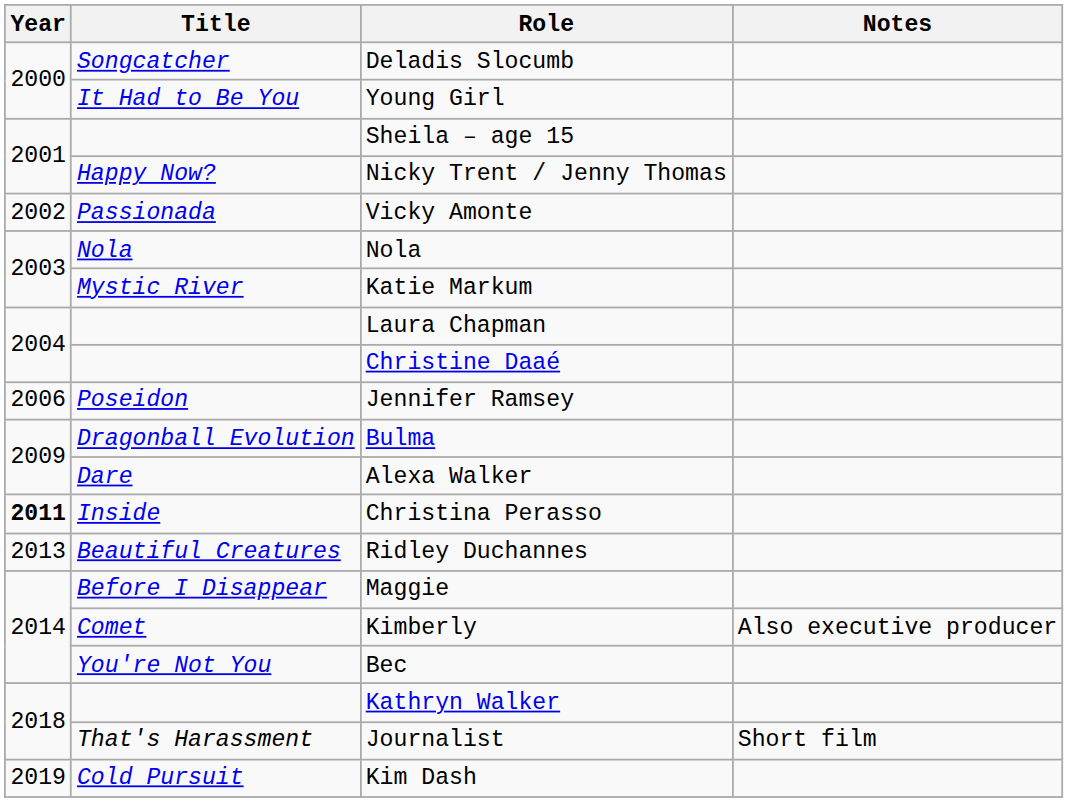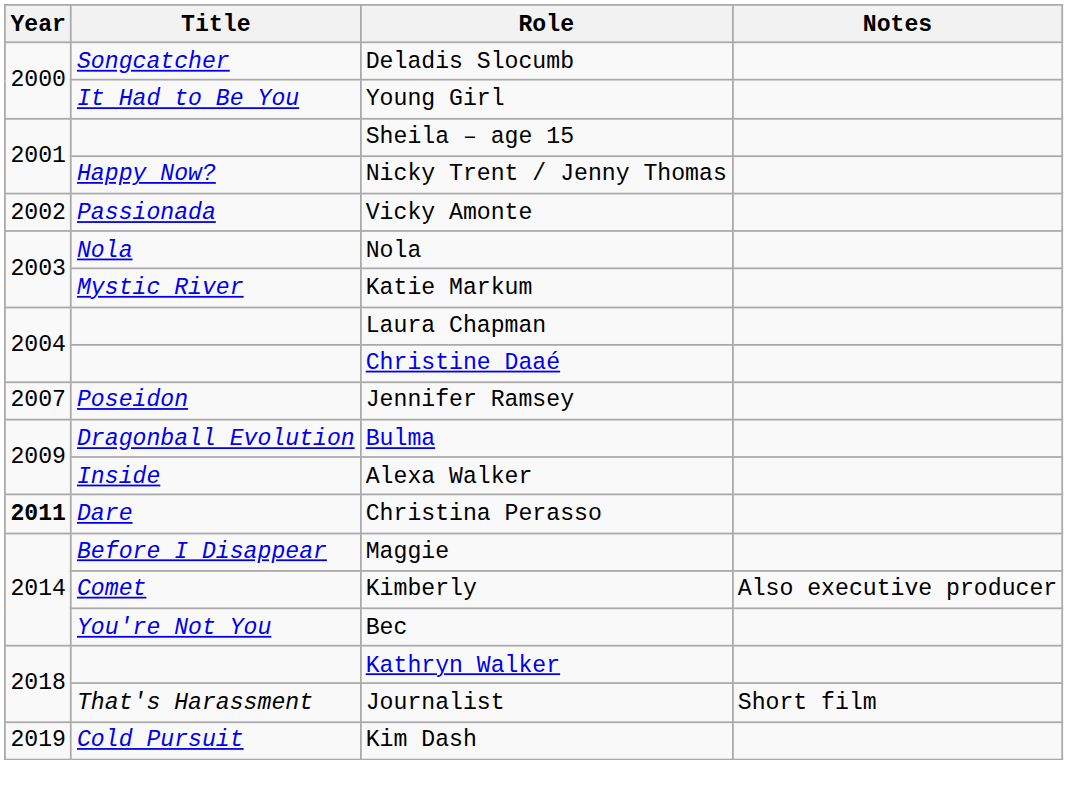 <table class="wikitable sortable">
 <tr>
 <th>Year</th>
 <th>Title</th>
 <th>Role</th>
 <th class="unsortable">Notes</th>
 </tr>
 <tr>
 <td rowspan="2">2000</td>
 <td><em><a href='#'>Songcatcher</a></em></td>
 <td>Deladis Slocumb</td>
 <td></td>
 </tr>
 <tr>
 <td><em><a href='#'>It Had to Be You</a></em></td>
 <td>Young Girl</td>
 <td></td>
 </tr>
 <tr>
 <td rowspan="2">2001</td>
 <td><em></em></td>
 <td>Sheila – age 15</td>
 <td></td>
 </tr>
 <tr>
 <td><em><a href='#'>Happy Now?</a></em></td>
 <td>Nicky Trent / Jenny Thomas</td>
 <td></td>
 </tr>
 <tr>
 <td>2002</td>
 <td><em><a href='#'>Passionada</a></em></td>
 <td>Vicky Amonte</td>
 <td></td>
 </tr>
 <tr>
 <td rowspan="2">2003</td>
 <td><em><a href='#'>Nola</a></em></td>
 <td>Nola</td>
 <td></td>
 </tr>
 <tr>
 <td><em><a href='#'>Mystic River</a></em></td>
 <td>Katie Markum</td>
 <td></td>
 </tr>
 <tr>
 <td rowspan="2">2004</td>
 <td><em></em></td>
 <td>Laura Chapman</td>
 <td></td>
 </tr>
 <tr>
 <td><em></em></td>
 <td><a href='#'>Christine Daaé</a></td>
 <td></td>
 </tr>
 <tr>
-<td>2006</td>
+<td>2007</td>
 <td><em><a href='#'>Poseidon</a></em></td>
 <td>Jennifer Ramsey</td>
 <td></td>
 </tr>
 <tr>
 <td rowspan="2">2009</td>
 <td><em><a href='#'>Dragonball Evolution</a></em></td>
 <td><a href='#'>Bulma</a></td>
 <td></td>
 </tr>
 <tr>
-<td><em><a href='#'>Dare</a></em></td>
+<td><em><a href='#'>Inside</a></em></td>
 <td>Alexa Walker</td>
 <td></td>
 </tr>
 <tr>
 <td><strong>2011</strong></td>
-<td><em><a href='#'>Inside</a></em></td>
+<td><em><a href='#'>Dare</a></em></td>
 <td>Christina Perasso</td>
-<td></td>
-</tr>
-<tr>
-<td>2013</td>
-<td><em><a href='#'>Beautiful Creatures</a></em></td>
-<td>Ridley Duchannes</td>
 <td></td>
 </tr>
 <tr>
 <td rowspan="3">2014</td>
 <td><em><a href='#'>Before I Disappear</a></em></td>
 <td>Maggie</td>
 <td></td>
 </tr>
 <tr>
 <td><em><a href='#'>Comet</a></em></td>
 <td>Kimberly</td>
 <td>Also executive producer</td>
 </tr>
 <tr>
 <td><em><a href='#'>You're Not You</a></em></td>
 <td>Bec</td>
 <td></td>
 </tr>
 <tr>
 <td rowspan=2>2018</td>
 <td><em></em></td>
 <td><a href='#'>Kathryn Walker</a></td>
 <td></td>
 </tr>
 <tr>
 <td><em>That's Harassment</em></td>
 <td>Journalist</td>
 <td>Short film</td>
 </tr>
 <tr>
 <td>2019</td>
 <td><em><a href='#'>Cold Pursuit</a></em></td>
 <td>Kim Dash</td>
 <td></td>
 </tr>
 </table>
